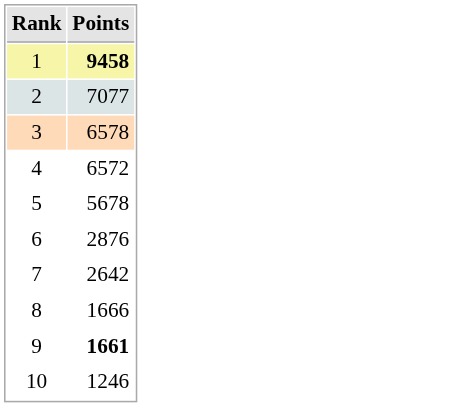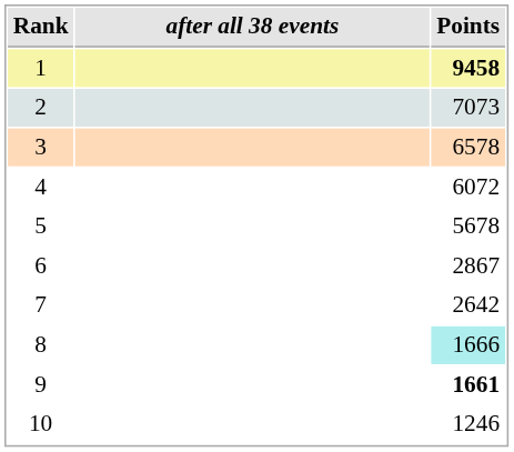 <table cellspacing="1" cellpadding="3" style="border:1px solid #AAAAAA; font-size:86%;">
 <tr bgcolor="#E4E4E4">
 <th style="border-bottom:1px solid #AAAAAA" width=10>Rank</th>
+<th style="border-bottom:1px solid #AAAAAA" width=200><em>after all 38 events</em></th>
 <th style="border-bottom:1px solid #AAAAAA" width=20 align=right>Points</th>
 </tr>
 <tr style="background:#f7f6a8;">
 <td align=center>1</td>
+<td><strong></strong></td>
 <td align=right><strong>9458</strong></td>
 </tr>
 <tr style="background:#dce5e5;">
 <td align=center>2</td>
-<td align=right>7077</td>
+<td></td>
+<td align=right>7073</td>
 </tr>
 <tr style="background:#ffdab9;">
 <td align=center>3</td>
+<td></td>
 <td align=right>6578</td>
 </tr>
 <tr>
 <td align=center>4</td>
-<td align=right>6572</td>
+<td></td>
+<td align=right>6072</td>
 </tr>
 <tr>
 <td align=center>5</td>
+<td></td>
 <td align=right>5678</td>
 </tr>
 <tr>
 <td align=center>6</td>
-<td align=right>2876</td>
+<td>  </td>
+<td align=right>2867</td>
 </tr>
 <tr>
 <td align=center>7</td>
+<td></td>
 <td align=right>2642</td>
 </tr>
 <tr>
 <td align=center>8</td>
-<td align=right>1666</td>
+<td></td>
+<td align=right style="background: paleturquoise;">1666</td>
 </tr>
 <tr>
 <td align=center>9</td>
+<td></td>
 <td align=right><strong>1661</strong></td>
 </tr>
 <tr>
 <td align=center>10</td>
+<td></td>
 <td align=right>1246</td>
 </tr>
 </table>
